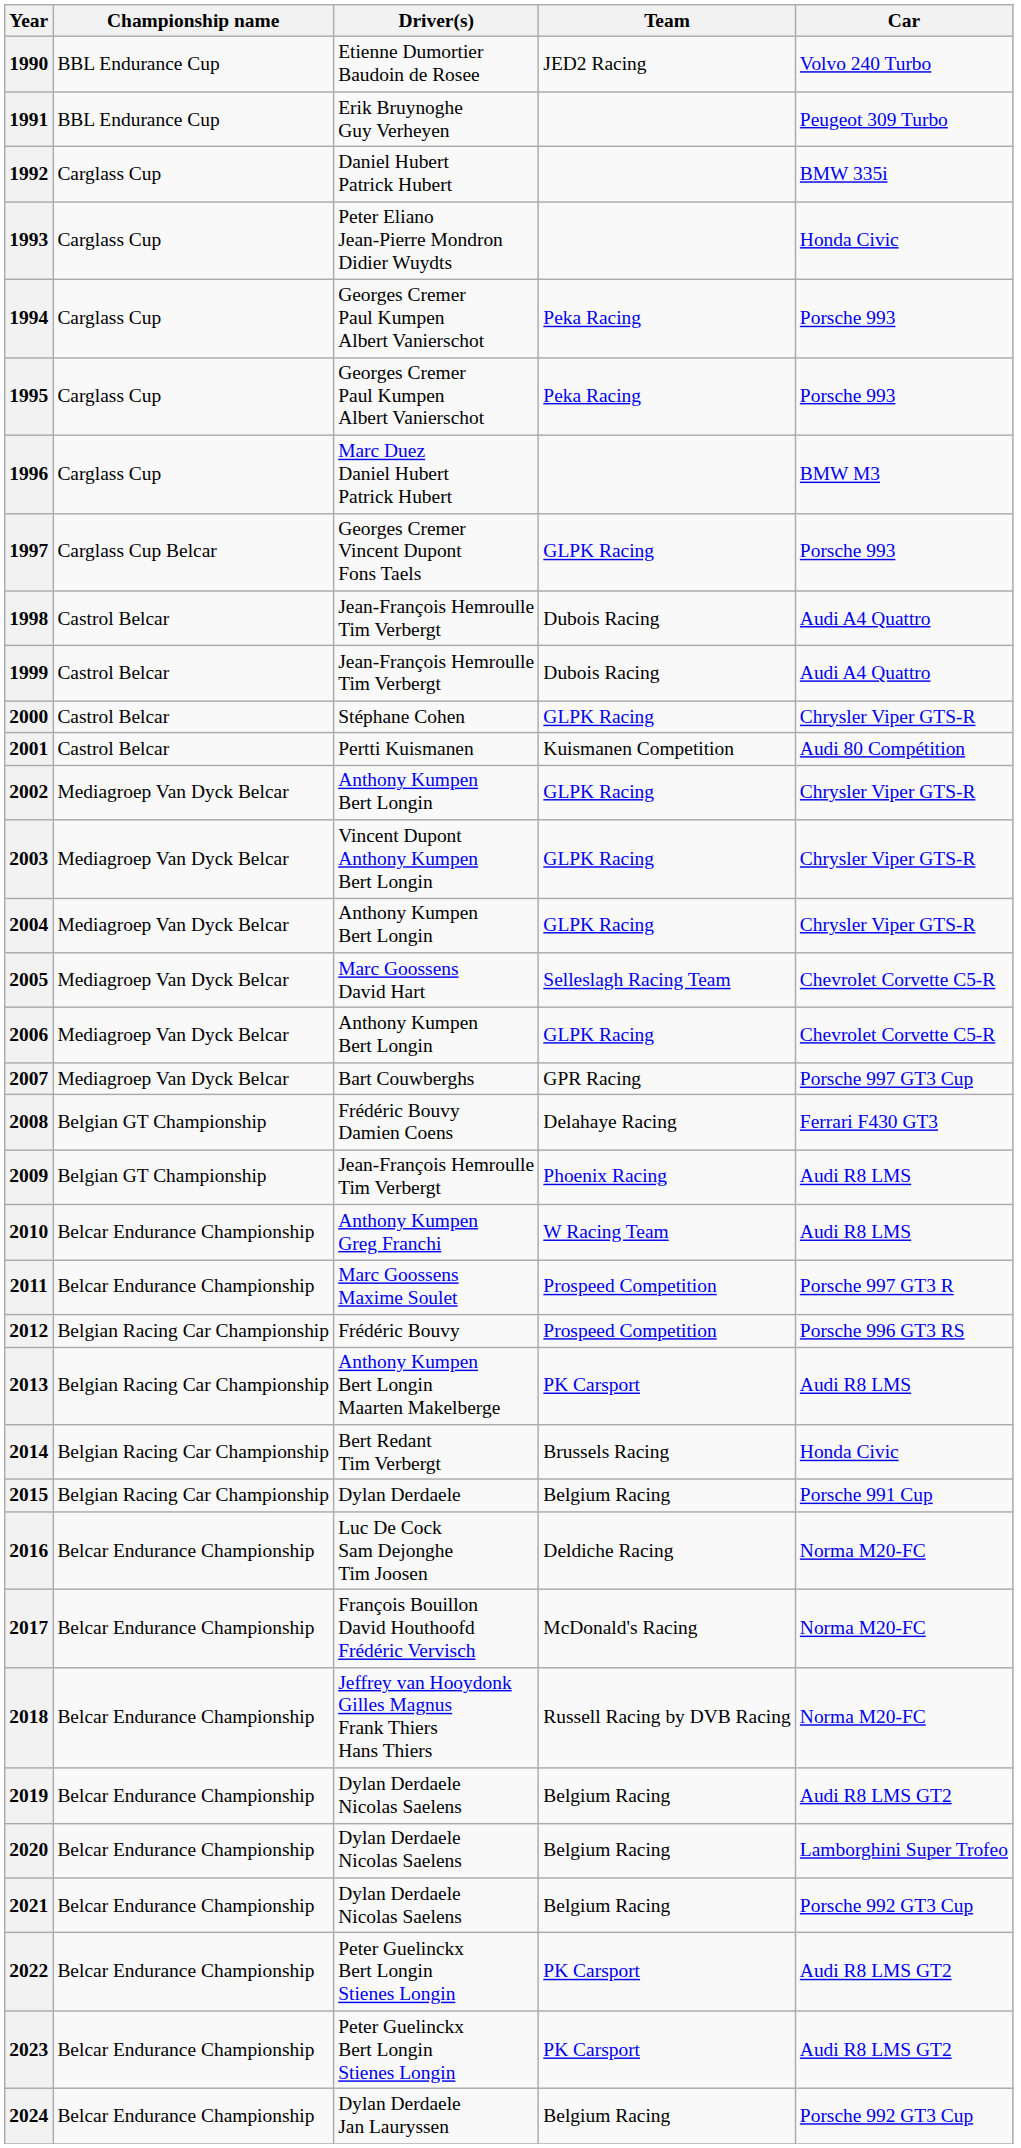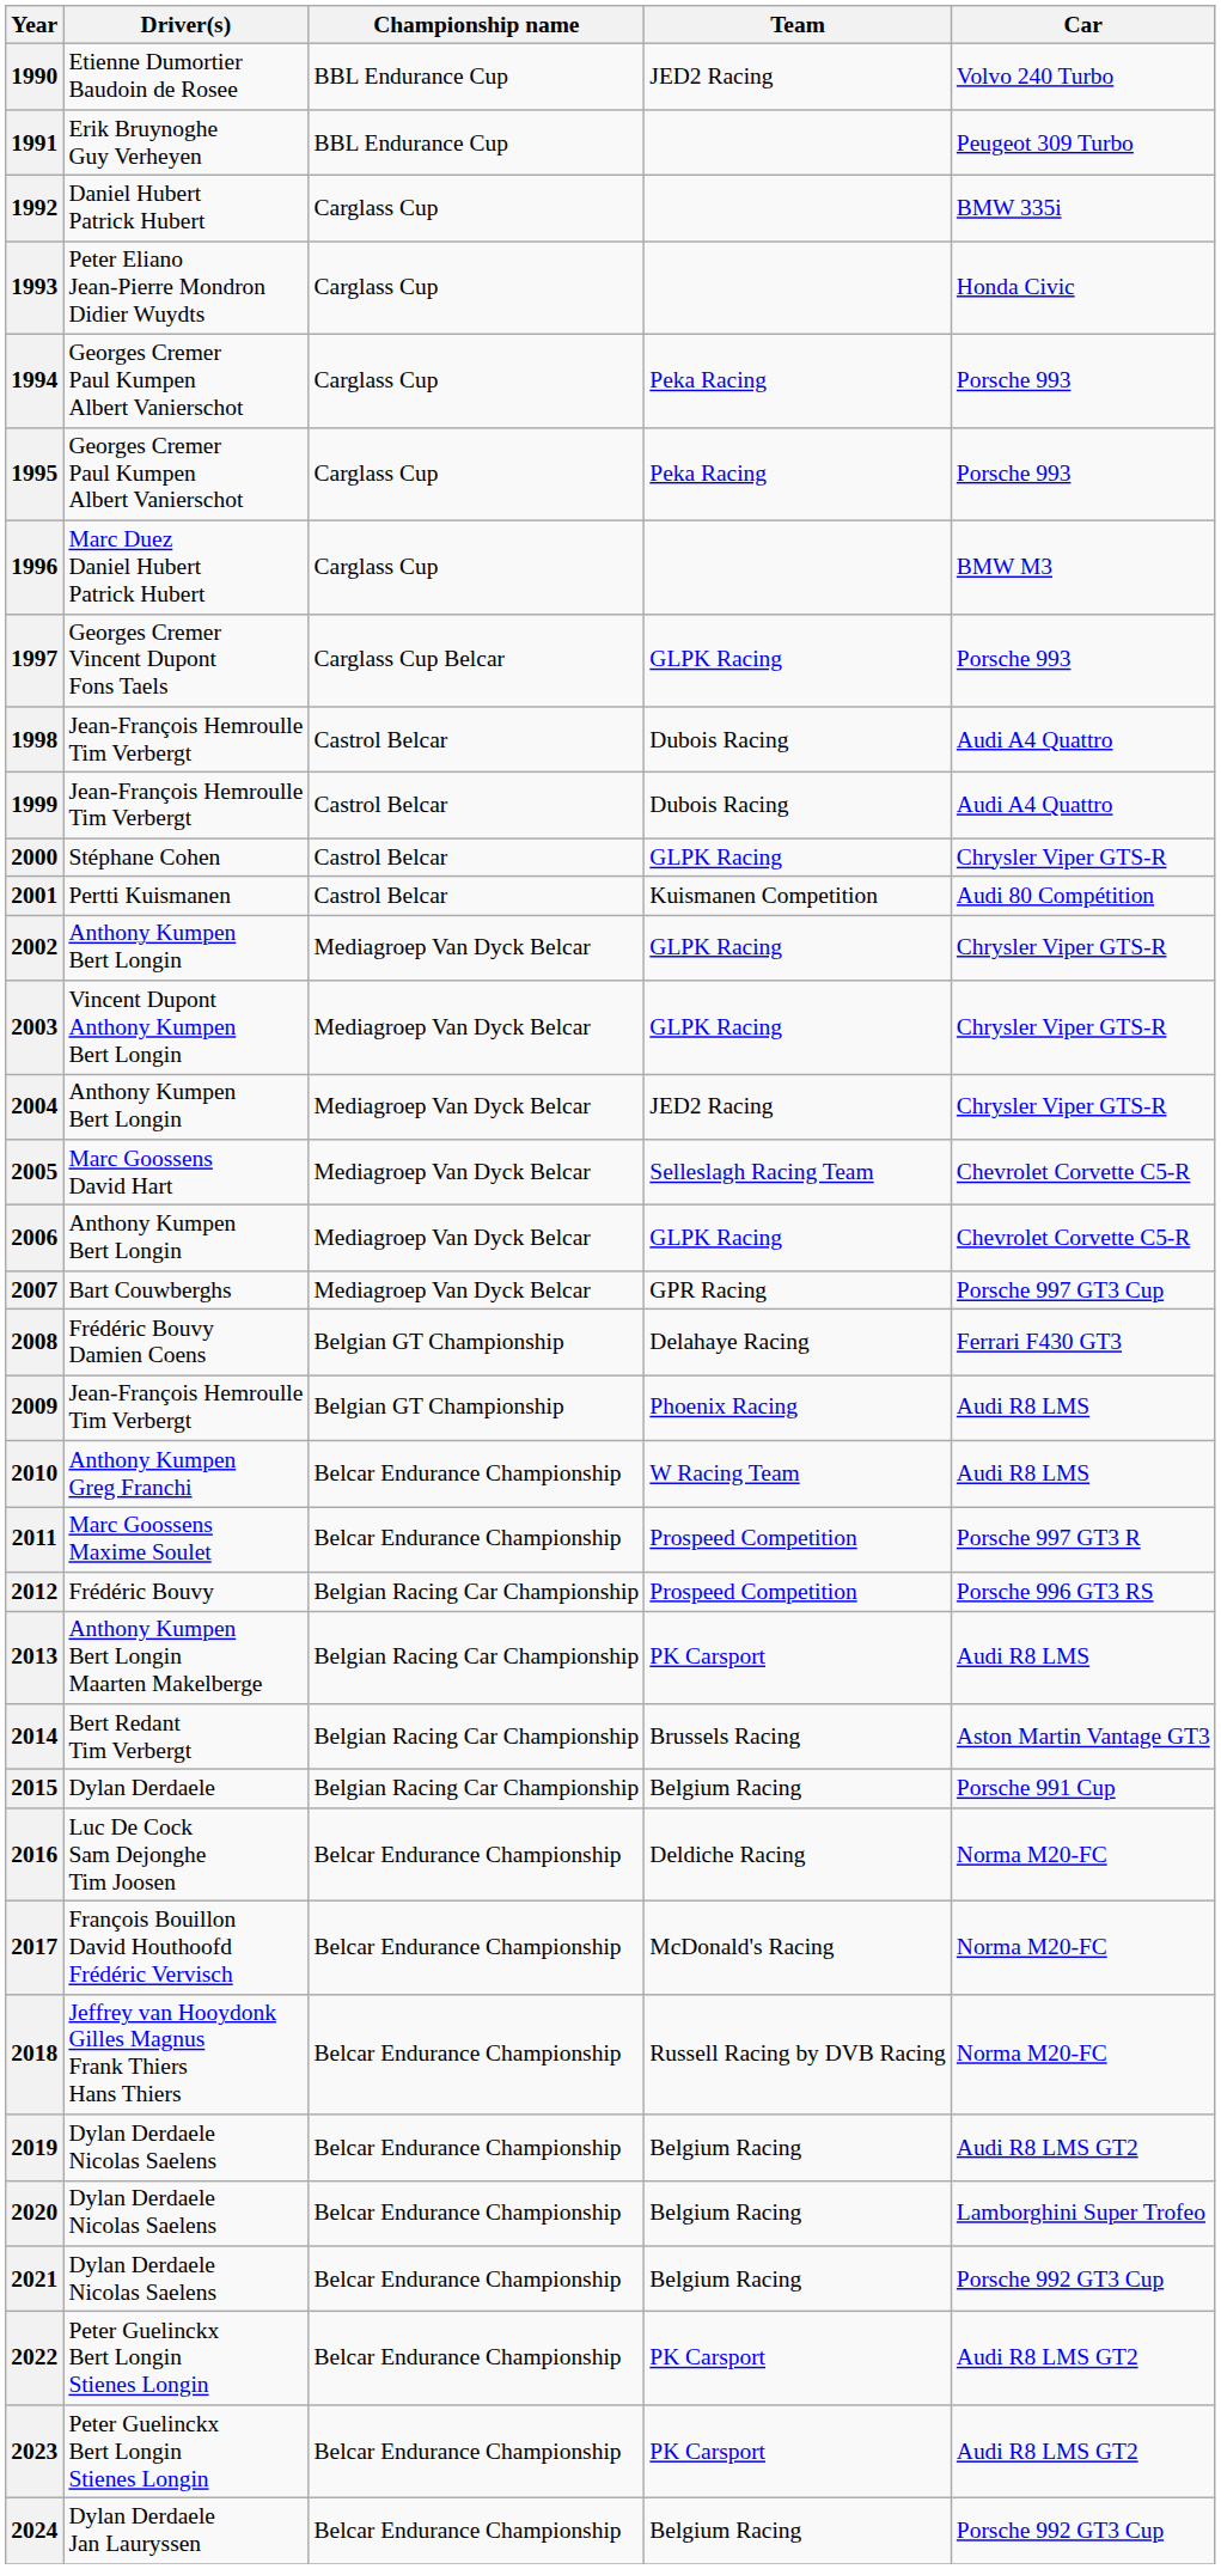 <table class="wikitable" style="font-size: 85%;">
 <tr>
 <th>Year</th>
+<th>Driver(s)</th>
 <th>Championship name</th>
-<th>Driver(s)</th>
 <th>Team</th>
 <th>Car</th>
 </tr>
 <tr>
 <th>1990</th>
+<td> Etienne Dumortier<br> Baudoin de Rosee</td>
 <td>BBL Endurance Cup</td>
-<td> Etienne Dumortier<br> Baudoin de Rosee</td>
 <td> JED2 Racing</td>
 <td><a href='#'>Volvo 240 Turbo</a></td>
 </tr>
 <tr>
 <th>1991</th>
+<td> Erik Bruynoghe<br> Guy Verheyen</td>
 <td>BBL Endurance Cup</td>
-<td> Erik Bruynoghe<br> Guy Verheyen</td>
 <td></td>
 <td><a href='#'>Peugeot 309 Turbo</a></td>
 </tr>
 <tr>
 <th>1992</th>
+<td> Daniel Hubert<br> Patrick Hubert</td>
 <td>Carglass Cup</td>
-<td> Daniel Hubert<br> Patrick Hubert</td>
 <td></td>
 <td><a href='#'>BMW 335i</a></td>
 </tr>
 <tr>
 <th>1993</th>
+<td> Peter Eliano<br> Jean-Pierre Mondron<br> Didier Wuydts</td>
 <td>Carglass Cup</td>
-<td> Peter Eliano<br> Jean-Pierre Mondron<br> Didier Wuydts</td>
 <td></td>
 <td><a href='#'>Honda Civic</a></td>
 </tr>
 <tr>
 <th>1994</th>
+<td> Georges Cremer<br> Paul Kumpen<br> Albert Vanierschot</td>
 <td>Carglass Cup</td>
-<td> Georges Cremer<br> Paul Kumpen<br> Albert Vanierschot</td>
 <td> <a href='#'>Peka Racing</a></td>
 <td><a href='#'>Porsche 993</a></td>
 </tr>
 <tr>
 <th>1995</th>
+<td> Georges Cremer<br> Paul Kumpen<br> Albert Vanierschot</td>
 <td>Carglass Cup</td>
-<td> Georges Cremer<br> Paul Kumpen<br> Albert Vanierschot</td>
 <td> <a href='#'>Peka Racing</a></td>
 <td><a href='#'>Porsche 993</a></td>
 </tr>
 <tr>
 <th>1996</th>
+<td> <a href='#'>Marc Duez</a><br> Daniel Hubert<br> Patrick Hubert</td>
 <td>Carglass Cup</td>
-<td> <a href='#'>Marc Duez</a><br> Daniel Hubert<br> Patrick Hubert</td>
 <td></td>
 <td><a href='#'>BMW M3</a></td>
 </tr>
 <tr>
 <th>1997</th>
+<td> Georges Cremer<br> Vincent Dupont<br> Fons Taels</td>
 <td>Carglass Cup Belcar</td>
-<td> Georges Cremer<br> Vincent Dupont<br> Fons Taels</td>
 <td> <a href='#'>GLPK Racing</a></td>
 <td><a href='#'>Porsche 993</a></td>
 </tr>
 <tr>
 <th>1998</th>
+<td> Jean-François Hemroulle<br> Tim Verbergt</td>
 <td>Castrol Belcar</td>
-<td> Jean-François Hemroulle<br> Tim Verbergt</td>
 <td> Dubois Racing</td>
 <td><a href='#'>Audi A4 Quattro</a></td>
 </tr>
 <tr>
 <th>1999</th>
+<td> Jean-François Hemroulle<br> Tim Verbergt</td>
 <td>Castrol Belcar</td>
-<td> Jean-François Hemroulle<br> Tim Verbergt</td>
 <td> Dubois Racing</td>
 <td><a href='#'>Audi A4 Quattro</a></td>
 </tr>
 <tr>
 <th>2000</th>
+<td>  Stéphane Cohen</td>
 <td>Castrol Belcar</td>
-<td>  Stéphane Cohen</td>
 <td> <a href='#'>GLPK Racing</a></td>
 <td><a href='#'>Chrysler Viper GTS-R</a></td>
 </tr>
 <tr>
 <th>2001</th>
+<td> Pertti Kuismanen</td>
 <td>Castrol Belcar</td>
-<td> Pertti Kuismanen</td>
 <td> Kuismanen Competition</td>
 <td><a href='#'>Audi 80 Compétition</a></td>
 </tr>
 <tr>
 <th>2002</th>
+<td> <a href='#'>Anthony Kumpen</a><br> Bert Longin</td>
 <td>Mediagroep Van Dyck Belcar</td>
-<td> <a href='#'>Anthony Kumpen</a><br> Bert Longin</td>
 <td> <a href='#'>GLPK Racing</a></td>
 <td><a href='#'>Chrysler Viper GTS-R</a></td>
 </tr>
 <tr>
 <th>2003</th>
+<td> Vincent Dupont<br> <a href='#'>Anthony Kumpen</a><br> Bert Longin</td>
 <td>Mediagroep Van Dyck Belcar</td>
-<td> Vincent Dupont<br> <a href='#'>Anthony Kumpen</a><br> Bert Longin</td>
 <td> <a href='#'>GLPK Racing</a></td>
 <td><a href='#'>Chrysler Viper GTS-R</a></td>
 </tr>
 <tr>
 <th>2004</th>
+<td> Anthony Kumpen<br> Bert Longin</td>
 <td>Mediagroep Van Dyck Belcar</td>
-<td> Anthony Kumpen<br> Bert Longin</td>
-<td> <a href='#'>GLPK Racing</a></td>
+<td> JED2 Racing</td>
 <td><a href='#'>Chrysler Viper GTS-R</a></td>
 </tr>
 <tr>
 <th>2005</th>
+<td> <a href='#'>Marc Goossens</a><br> David Hart</td>
 <td>Mediagroep Van Dyck Belcar</td>
-<td> <a href='#'>Marc Goossens</a><br> David Hart</td>
 <td> <a href='#'>Selleslagh Racing Team</a></td>
 <td><a href='#'>Chevrolet Corvette C5-R</a></td>
 </tr>
 <tr>
 <th>2006</th>
+<td> Anthony Kumpen<br> Bert Longin</td>
 <td>Mediagroep Van Dyck Belcar</td>
-<td> Anthony Kumpen<br> Bert Longin</td>
 <td> <a href='#'>GLPK Racing</a></td>
 <td><a href='#'>Chevrolet Corvette C5-R</a></td>
 </tr>
 <tr>
 <th>2007</th>
+<td> Bart Couwberghs</td>
 <td>Mediagroep Van Dyck Belcar</td>
-<td> Bart Couwberghs</td>
 <td> GPR Racing</td>
 <td><a href='#'>Porsche 997 GT3 Cup</a></td>
 </tr>
 <tr>
 <th>2008</th>
+<td> Frédéric Bouvy<br> Damien Coens</td>
 <td>Belgian GT Championship</td>
-<td> Frédéric Bouvy<br> Damien Coens</td>
 <td> Delahaye Racing</td>
 <td><a href='#'>Ferrari F430 GT3</a></td>
 </tr>
 <tr>
 <th>2009</th>
+<td> Jean-François Hemroulle<br> Tim Verbergt</td>
 <td>Belgian GT Championship</td>
-<td> Jean-François Hemroulle<br> Tim Verbergt</td>
 <td> <a href='#'>Phoenix Racing</a></td>
 <td><a href='#'>Audi R8 LMS</a></td>
 </tr>
 <tr>
 <th>2010</th>
+<td> <a href='#'>Anthony Kumpen</a><br> <a href='#'>Greg Franchi</a></td>
 <td>Belcar Endurance Championship</td>
-<td> <a href='#'>Anthony Kumpen</a><br> <a href='#'>Greg Franchi</a></td>
 <td> <a href='#'>W Racing Team</a></td>
 <td><a href='#'>Audi R8 LMS</a></td>
 </tr>
 <tr>
 <th>2011</th>
+<td> <a href='#'>Marc Goossens</a><br> <a href='#'>Maxime Soulet</a></td>
 <td>Belcar Endurance Championship</td>
-<td> <a href='#'>Marc Goossens</a><br> <a href='#'>Maxime Soulet</a></td>
 <td> <a href='#'>Prospeed Competition</a></td>
 <td><a href='#'>Porsche 997 GT3 R</a></td>
 </tr>
 <tr>
 <th>2012</th>
+<td> Frédéric Bouvy</td>
 <td>Belgian Racing Car Championship</td>
-<td> Frédéric Bouvy</td>
 <td> <a href='#'>Prospeed Competition</a></td>
 <td><a href='#'>Porsche 996 GT3 RS</a></td>
 </tr>
 <tr>
 <th>2013</th>
+<td> <a href='#'>Anthony Kumpen</a><br> Bert Longin<br> Maarten Makelberge</td>
 <td>Belgian Racing Car Championship</td>
-<td> <a href='#'>Anthony Kumpen</a><br> Bert Longin<br> Maarten Makelberge</td>
 <td> <a href='#'>PK Carsport</a></td>
 <td><a href='#'>Audi R8 LMS</a></td>
 </tr>
 <tr>
 <th>2014</th>
+<td> Bert Redant<br> Tim Verbergt</td>
 <td>Belgian Racing Car Championship</td>
-<td> Bert Redant<br> Tim Verbergt</td>
 <td> Brussels Racing</td>
-<td><a href='#'>Honda Civic</a></td>
+<td><a href='#'>Aston Martin Vantage GT3</a></td>
 </tr>
 <tr>
 <th>2015</th>
+<td> Dylan Derdaele</td>
 <td>Belgian Racing Car Championship</td>
-<td> Dylan Derdaele</td>
 <td> Belgium Racing</td>
 <td><a href='#'>Porsche 991 Cup</a></td>
 </tr>
 <tr>
 <th>2016</th>
+<td> Luc De Cock<br> Sam Dejonghe<br> Tim Joosen</td>
 <td>Belcar Endurance Championship</td>
-<td> Luc De Cock<br> Sam Dejonghe<br> Tim Joosen</td>
 <td> Deldiche Racing</td>
 <td><a href='#'>Norma M20-FC</a></td>
 </tr>
 <tr>
 <th>2017</th>
+<td> François Bouillon<br> David Houthoofd<br> <a href='#'>Frédéric Vervisch</a></td>
 <td>Belcar Endurance Championship</td>
-<td> François Bouillon<br> David Houthoofd<br> <a href='#'>Frédéric Vervisch</a></td>
 <td> McDonald's Racing</td>
 <td><a href='#'>Norma M20-FC</a></td>
 </tr>
 <tr>
 <th>2018</th>
+<td> <a href='#'>Jeffrey van Hooydonk</a><br> <a href='#'>Gilles Magnus</a><br> Frank Thiers<br> Hans Thiers</td>
 <td>Belcar Endurance Championship</td>
-<td> <a href='#'>Jeffrey van Hooydonk</a><br> <a href='#'>Gilles Magnus</a><br> Frank Thiers<br> Hans Thiers</td>
 <td> Russell Racing by DVB Racing</td>
 <td><a href='#'>Norma M20-FC</a></td>
 </tr>
 <tr>
 <th>2019</th>
+<td> Dylan Derdaele<br> Nicolas Saelens</td>
 <td>Belcar Endurance Championship</td>
-<td> Dylan Derdaele<br> Nicolas Saelens</td>
 <td> Belgium Racing</td>
 <td><a href='#'>Audi R8 LMS GT2</a></td>
 </tr>
 <tr>
 <th>2020</th>
+<td> Dylan Derdaele<br> Nicolas Saelens</td>
 <td>Belcar Endurance Championship</td>
-<td> Dylan Derdaele<br> Nicolas Saelens</td>
 <td> Belgium Racing</td>
 <td><a href='#'>Lamborghini Super Trofeo</a></td>
 </tr>
 <tr>
 <th>2021</th>
+<td> Dylan Derdaele<br> Nicolas Saelens</td>
 <td>Belcar Endurance Championship</td>
-<td> Dylan Derdaele<br> Nicolas Saelens</td>
 <td> Belgium Racing</td>
 <td><a href='#'>Porsche 992 GT3 Cup</a></td>
 </tr>
 <tr>
 <th>2022</th>
+<td> Peter Guelinckx<br> Bert Longin<br> <a href='#'>Stienes Longin</a></td>
 <td>Belcar Endurance Championship</td>
-<td> Peter Guelinckx<br> Bert Longin<br> <a href='#'>Stienes Longin</a></td>
 <td> <a href='#'>PK Carsport</a></td>
 <td><a href='#'>Audi R8 LMS GT2</a></td>
 </tr>
 <tr>
 <th>2023</th>
+<td> Peter Guelinckx<br> Bert Longin<br> <a href='#'>Stienes Longin</a></td>
 <td>Belcar Endurance Championship</td>
-<td> Peter Guelinckx<br> Bert Longin<br> <a href='#'>Stienes Longin</a></td>
 <td> <a href='#'>PK Carsport</a></td>
 <td><a href='#'>Audi R8 LMS GT2</a></td>
 </tr>
 <tr>
 <th>2024</th>
+<td> Dylan Derdaele<br> Jan Lauryssen</td>
 <td>Belcar Endurance Championship</td>
-<td> Dylan Derdaele<br> Jan Lauryssen</td>
 <td> Belgium Racing</td>
 <td><a href='#'>Porsche 992 GT3 Cup</a></td>
 </tr>
 </table>
